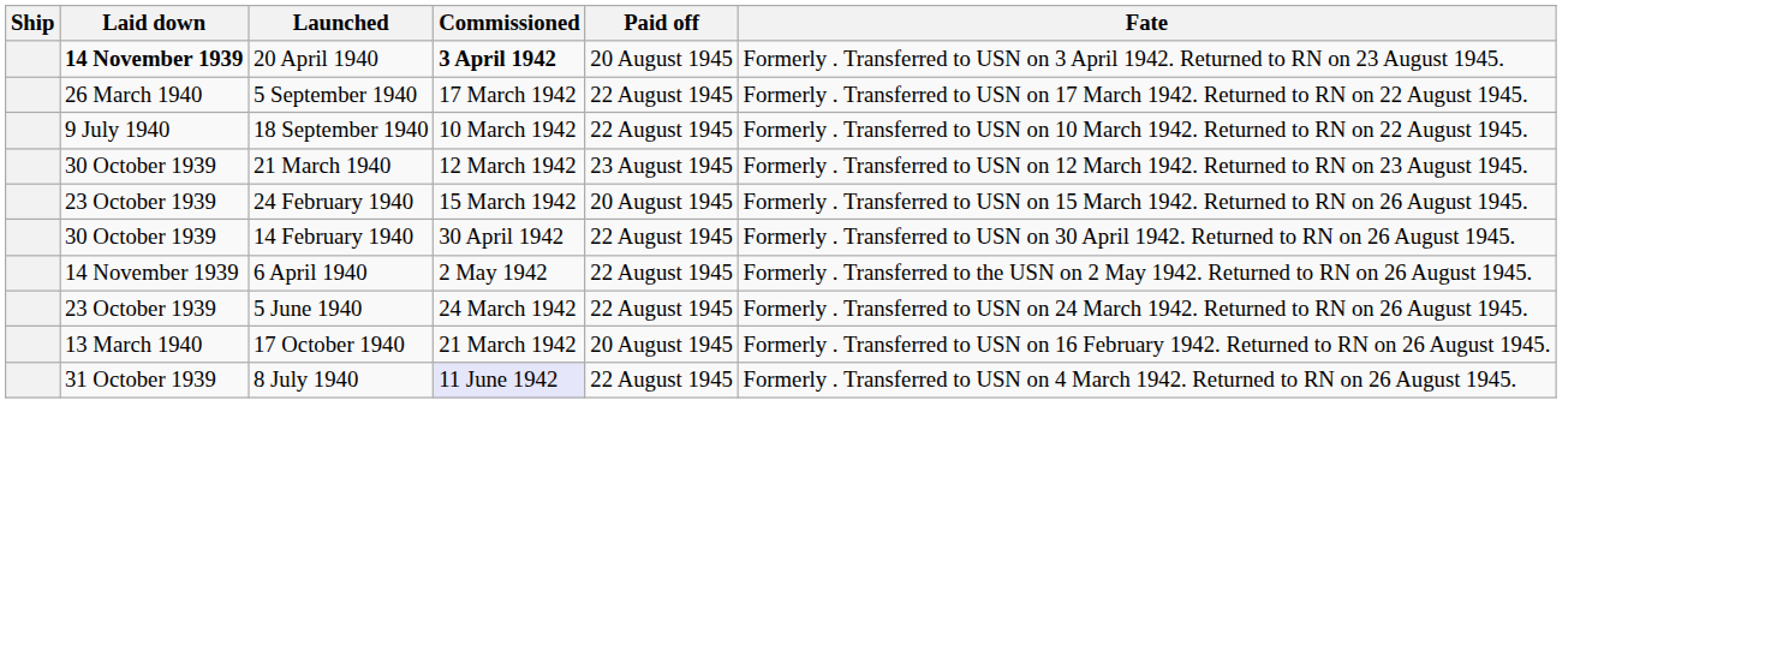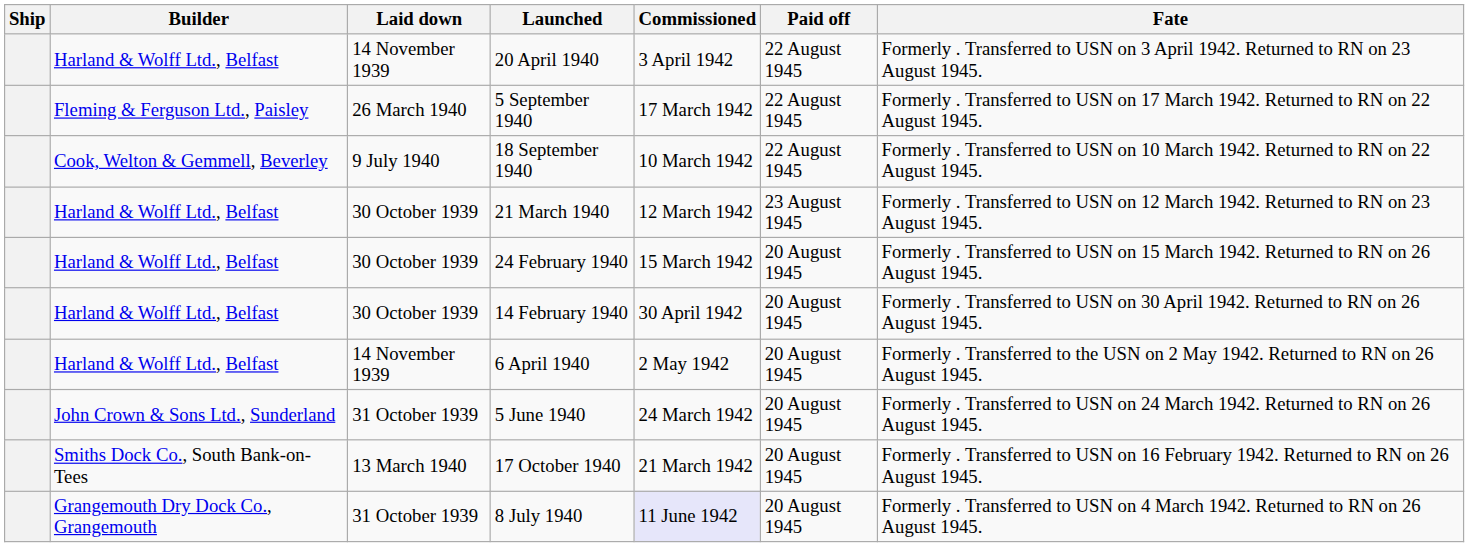 <table class="wikitable sortable plainrowheaders">
 <tr>
 <th scope="col">Ship</th>
+<th scope="col">Builder</th>
 <th scope="col">Laid down</th>
 <th scope="col">Launched</th>
 <th scope="col">Commissioned</th>
 <th scope="col">Paid off</th>
 <th scope="col">Fate</th>
 </tr>
 <tr>
 <th scope="row"></th>
-<td><strong>14 November 1939</strong></td>
+<td><a href='#'>Harland & Wolff Ltd.</a>, <a href='#'>Belfast</a></td>
+<td>14 November 1939</td>
 <td>20 April 1940</td>
-<td><strong>3 April 1942</strong></td>
-<td>20 August 1945</td>
+<td>3 April 1942</td>
+<td>22 August 1945</td>
 <td>Formerly . Transferred to USN on 3 April 1942. Returned to RN on 23 August 1945.</td>
 </tr>
 <tr>
 <th scope="row"></th>
+<td><a href='#'>Fleming & Ferguson Ltd.</a>, <a href='#'>Paisley</a></td>
 <td>26 March 1940</td>
 <td>5 September 1940</td>
 <td>17 March 1942</td>
 <td>22 August 1945</td>
 <td>Formerly . Transferred to USN on 17 March 1942. Returned to RN on 22 August 1945.</td>
 </tr>
 <tr>
 <th scope="row"></th>
+<td><a href='#'>Cook, Welton & Gemmell</a>, <a href='#'>Beverley</a></td>
 <td>9 July 1940</td>
 <td>18 September 1940</td>
 <td>10 March 1942</td>
 <td>22 August 1945</td>
 <td>Formerly . Transferred to USN on 10 March 1942. Returned to RN on 22 August 1945.</td>
 </tr>
 <tr>
 <th scope="row"></th>
+<td><a href='#'>Harland & Wolff Ltd.</a>, <a href='#'>Belfast</a></td>
 <td>30 October 1939</td>
 <td>21 March 1940</td>
 <td>12 March 1942</td>
 <td>23 August 1945</td>
 <td>Formerly . Transferred to USN on 12 March 1942. Returned to RN on 23 August 1945.</td>
 </tr>
 <tr>
 <th scope="row"></th>
-<td>23 October 1939</td>
+<td><a href='#'>Harland & Wolff Ltd.</a>, <a href='#'>Belfast</a></td>
+<td>30 October 1939</td>
 <td>24 February 1940</td>
 <td>15 March 1942</td>
 <td>20 August 1945</td>
 <td>Formerly . Transferred to USN on 15 March 1942. Returned to RN on 26 August 1945.</td>
 </tr>
 <tr>
 <th scope="row"></th>
+<td><a href='#'>Harland & Wolff Ltd.</a>, <a href='#'>Belfast</a></td>
 <td>30 October 1939</td>
 <td>14 February 1940</td>
 <td>30 April 1942</td>
-<td>22 August 1945</td>
+<td>20 August 1945</td>
 <td>Formerly . Transferred to USN on 30 April 1942. Returned to RN on 26 August 1945.</td>
 </tr>
 <tr>
 <th scope="row"></th>
+<td><a href='#'>Harland & Wolff Ltd.</a>, <a href='#'>Belfast</a></td>
 <td>14 November 1939</td>
 <td>6 April 1940</td>
 <td>2 May 1942</td>
-<td>22 August 1945</td>
+<td>20 August 1945</td>
 <td>Formerly . Transferred to the USN on 2 May 1942. Returned to RN on 26 August 1945.</td>
 </tr>
 <tr>
 <th scope="row"></th>
-<td>23 October 1939</td>
+<td><a href='#'>John Crown & Sons Ltd.</a>, <a href='#'>Sunderland</a></td>
+<td>31 October 1939</td>
 <td>5 June 1940</td>
 <td>24 March 1942</td>
-<td>22 August 1945</td>
+<td>20 August 1945</td>
 <td>Formerly . Transferred to USN on 24 March 1942. Returned to RN on 26 August 1945.</td>
 </tr>
 <tr>
 <th scope="row"></th>
+<td><a href='#'>Smiths Dock Co.</a>, South Bank-on-Tees</td>
 <td>13 March 1940</td>
 <td>17 October 1940</td>
 <td>21 March 1942</td>
 <td>20 August 1945</td>
 <td>Formerly . Transferred to USN on 16 February 1942. Returned to RN on 26 August 1945.</td>
 </tr>
 <tr>
 <th scope="row"></th>
+<td><a href='#'>Grangemouth Dry Dock Co.</a>, <a href='#'>Grangemouth</a></td>
 <td>31 October 1939</td>
 <td>8 July 1940</td>
 <td style="background: lavender;">11 June 1942</td>
-<td>22 August 1945</td>
+<td>20 August 1945</td>
 <td>Formerly . Transferred to USN on 4 March 1942. Returned to RN on 26 August 1945.</td>
 </tr>
 </table>
